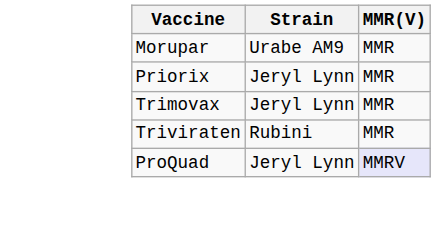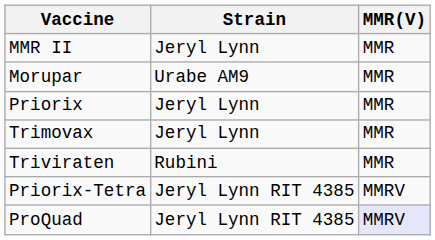 <table class="wikitable" align=right style="margin:1em">
 <tr>
 <th>Vaccine</th>
 <th>Strain</th>
 <th>MMR(V)</th>
+</tr>
+<tr>
+<td>MMR II</td>
+<td>Jeryl Lynn</td>
+<td>MMR</td>
 </tr>
 <tr>
 <td>Morupar</td>
 <td>Urabe AM9</td>
 <td>MMR</td>
 </tr>
 <tr>
 <td>Priorix</td>
 <td>Jeryl Lynn</td>
 <td>MMR</td>
 </tr>
 <tr>
 <td>Trimovax</td>
 <td>Jeryl Lynn</td>
 <td>MMR</td>
 </tr>
 <tr>
 <td>Triviraten</td>
 <td>Rubini</td>
 <td>MMR</td>
 </tr>
 <tr>
+<td>Priorix-Tetra</td>
+<td>Jeryl Lynn RIT 4385</td>
+<td>MMRV</td>
+</tr>
+<tr>
 <td>ProQuad</td>
-<td>Jeryl Lynn</td>
+<td>Jeryl Lynn RIT 4385</td>
 <td style="background: lavender;">MMRV</td>
 </tr>
 </table>
